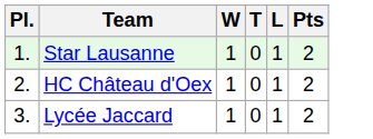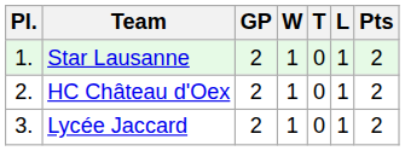 <table class="wikitable">
 <tr>
 <th>Pl.</th>
 <th>Team</th>
+<th>GP</th>
 <th>W</th>
 <th>T</th>
 <th>L</th>
 <th>Pts</th>
 </tr>
 <tr align="center " bgcolor="#e6fae6">
 <td>1.</td>
 <td align="left"><a href='#'>Star Lausanne</a></td>
+<td>2</td>
 <td>1</td>
 <td>0</td>
 <td>1</td>
 <td>2</td>
 </tr>
 <tr align="center "  bgcolor="#FFFFFF">
 <td>2.</td>
 <td align="left"><a href='#'>HC Château d'Oex</a></td>
+<td>2</td>
 <td>1</td>
 <td>0</td>
 <td>1</td>
 <td>2</td>
 </tr>
 <tr align="center " bgcolor="#FFFFFF">
 <td>3.</td>
 <td align="left"><a href='#'>Lycée Jaccard</a></td>
+<td>2</td>
 <td>1</td>
 <td>0</td>
 <td>1</td>
 <td>2</td>
 </tr>
 </table>
